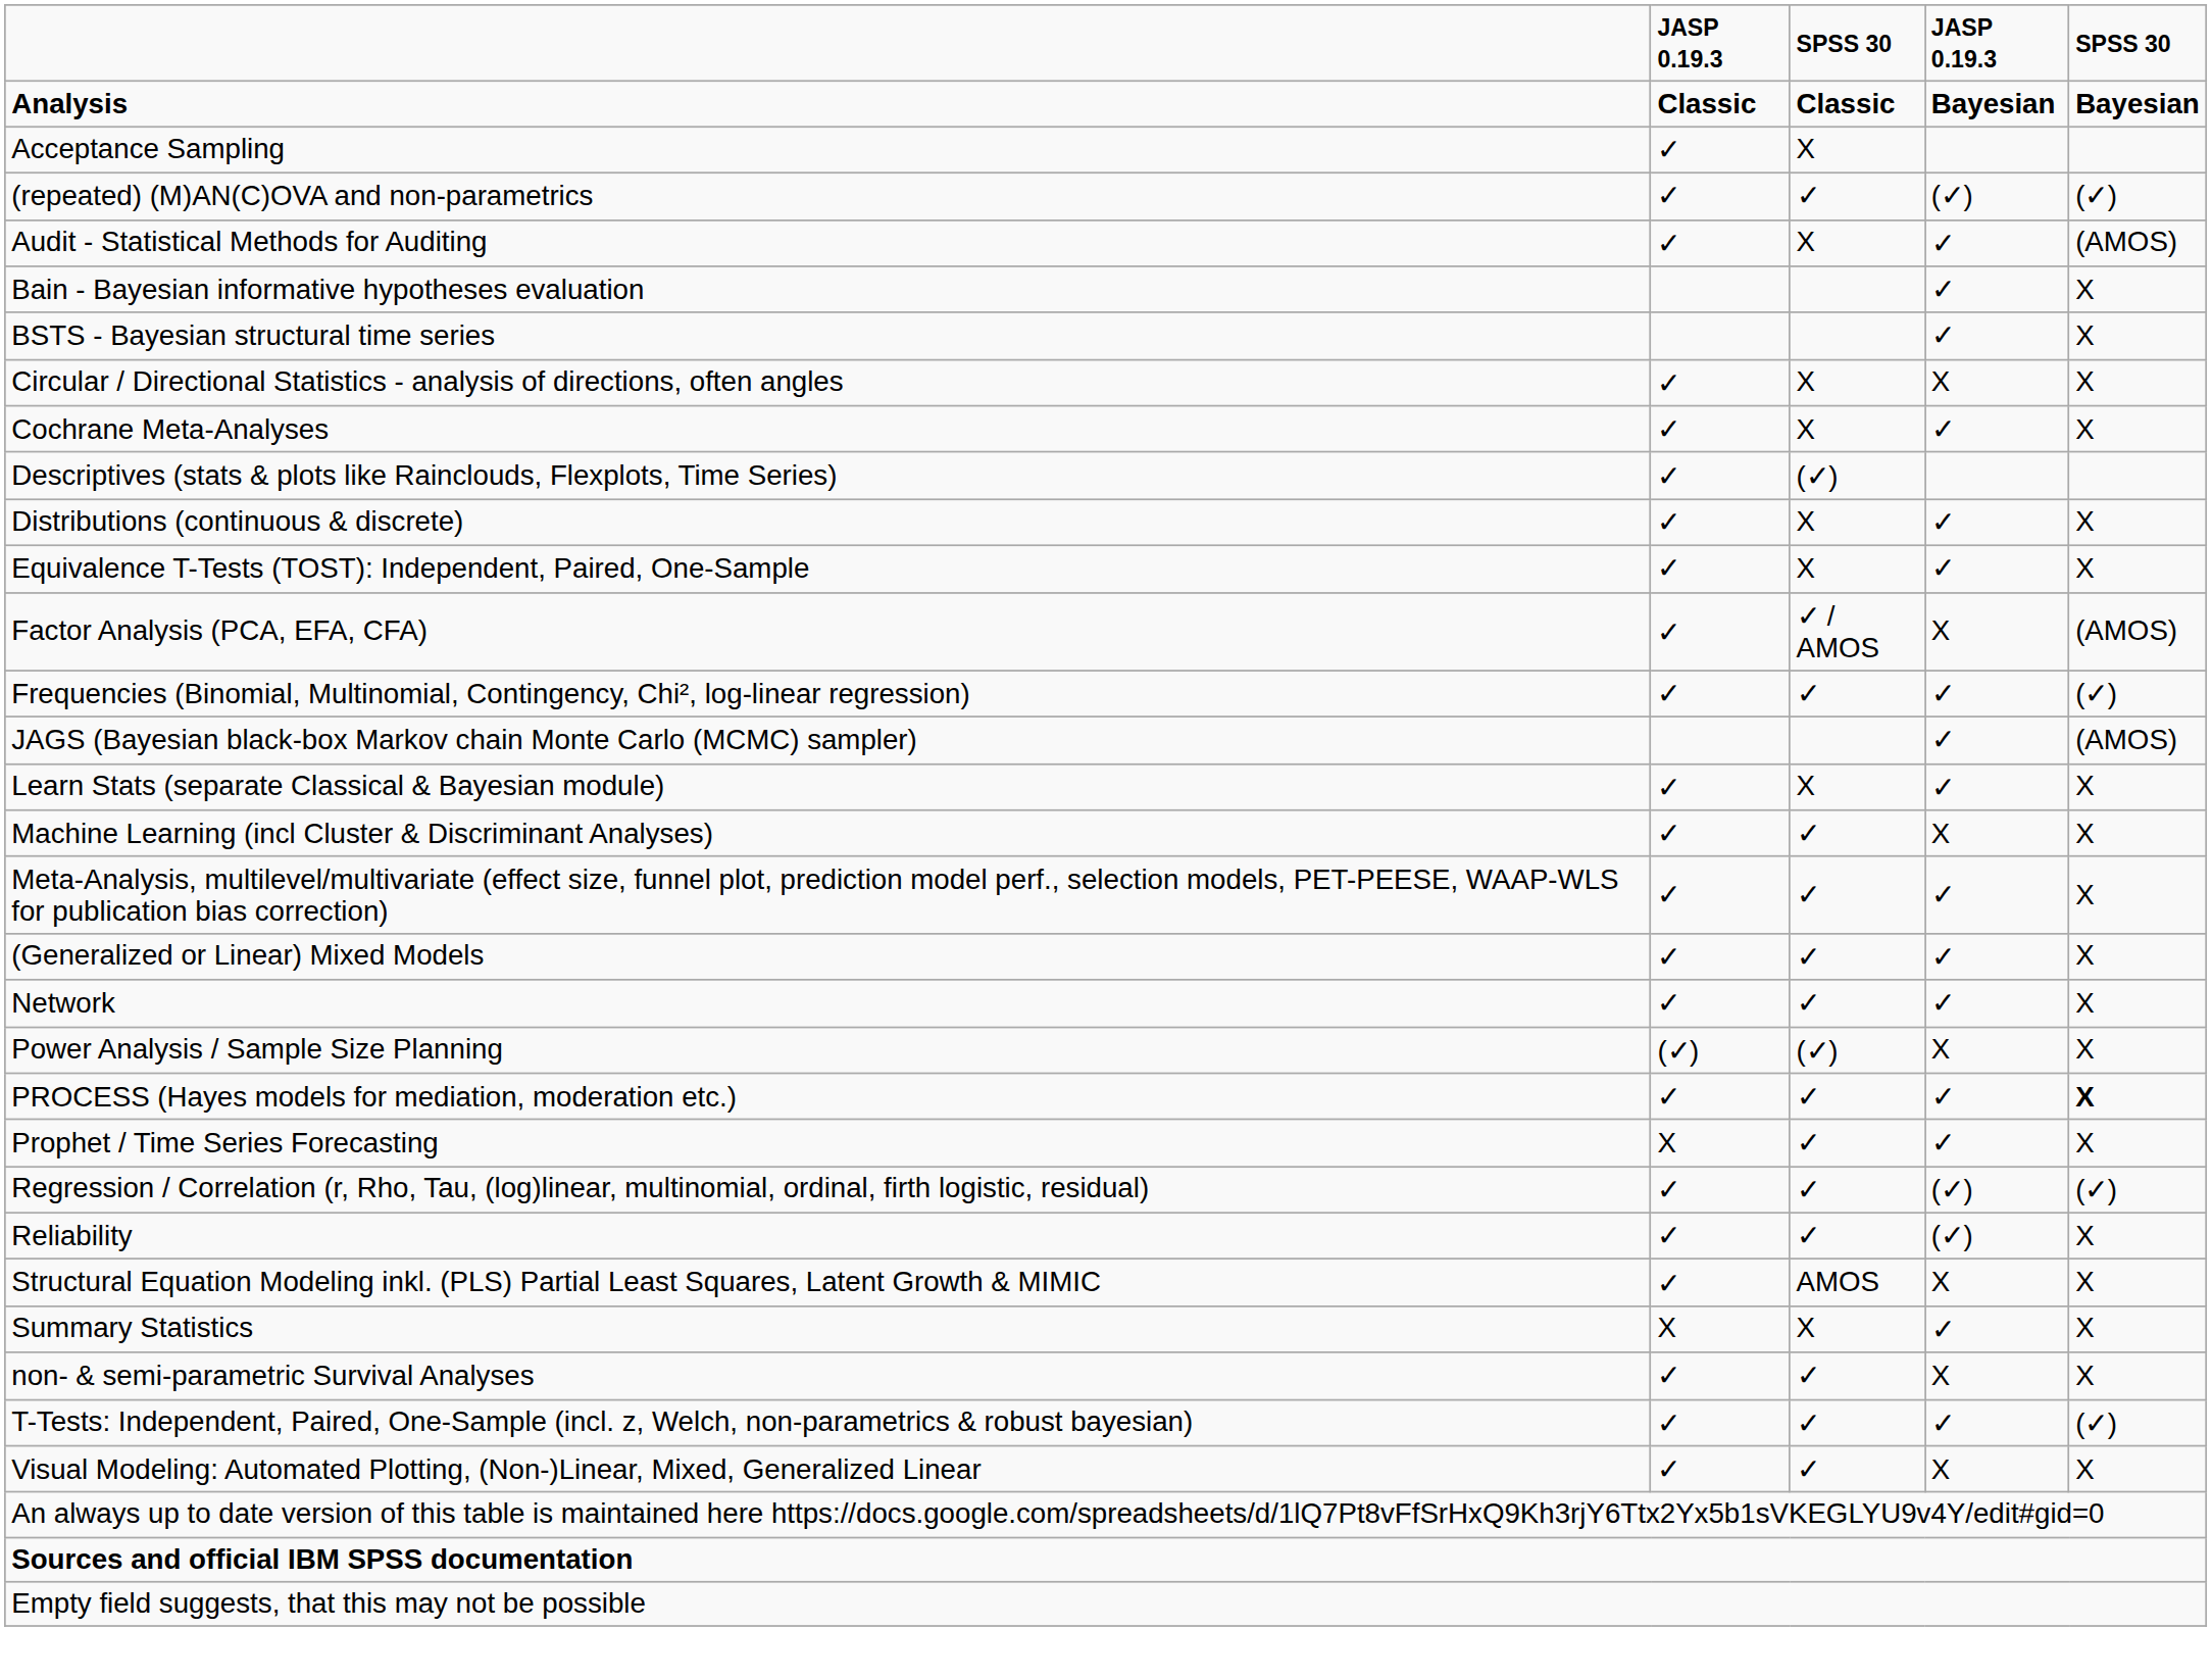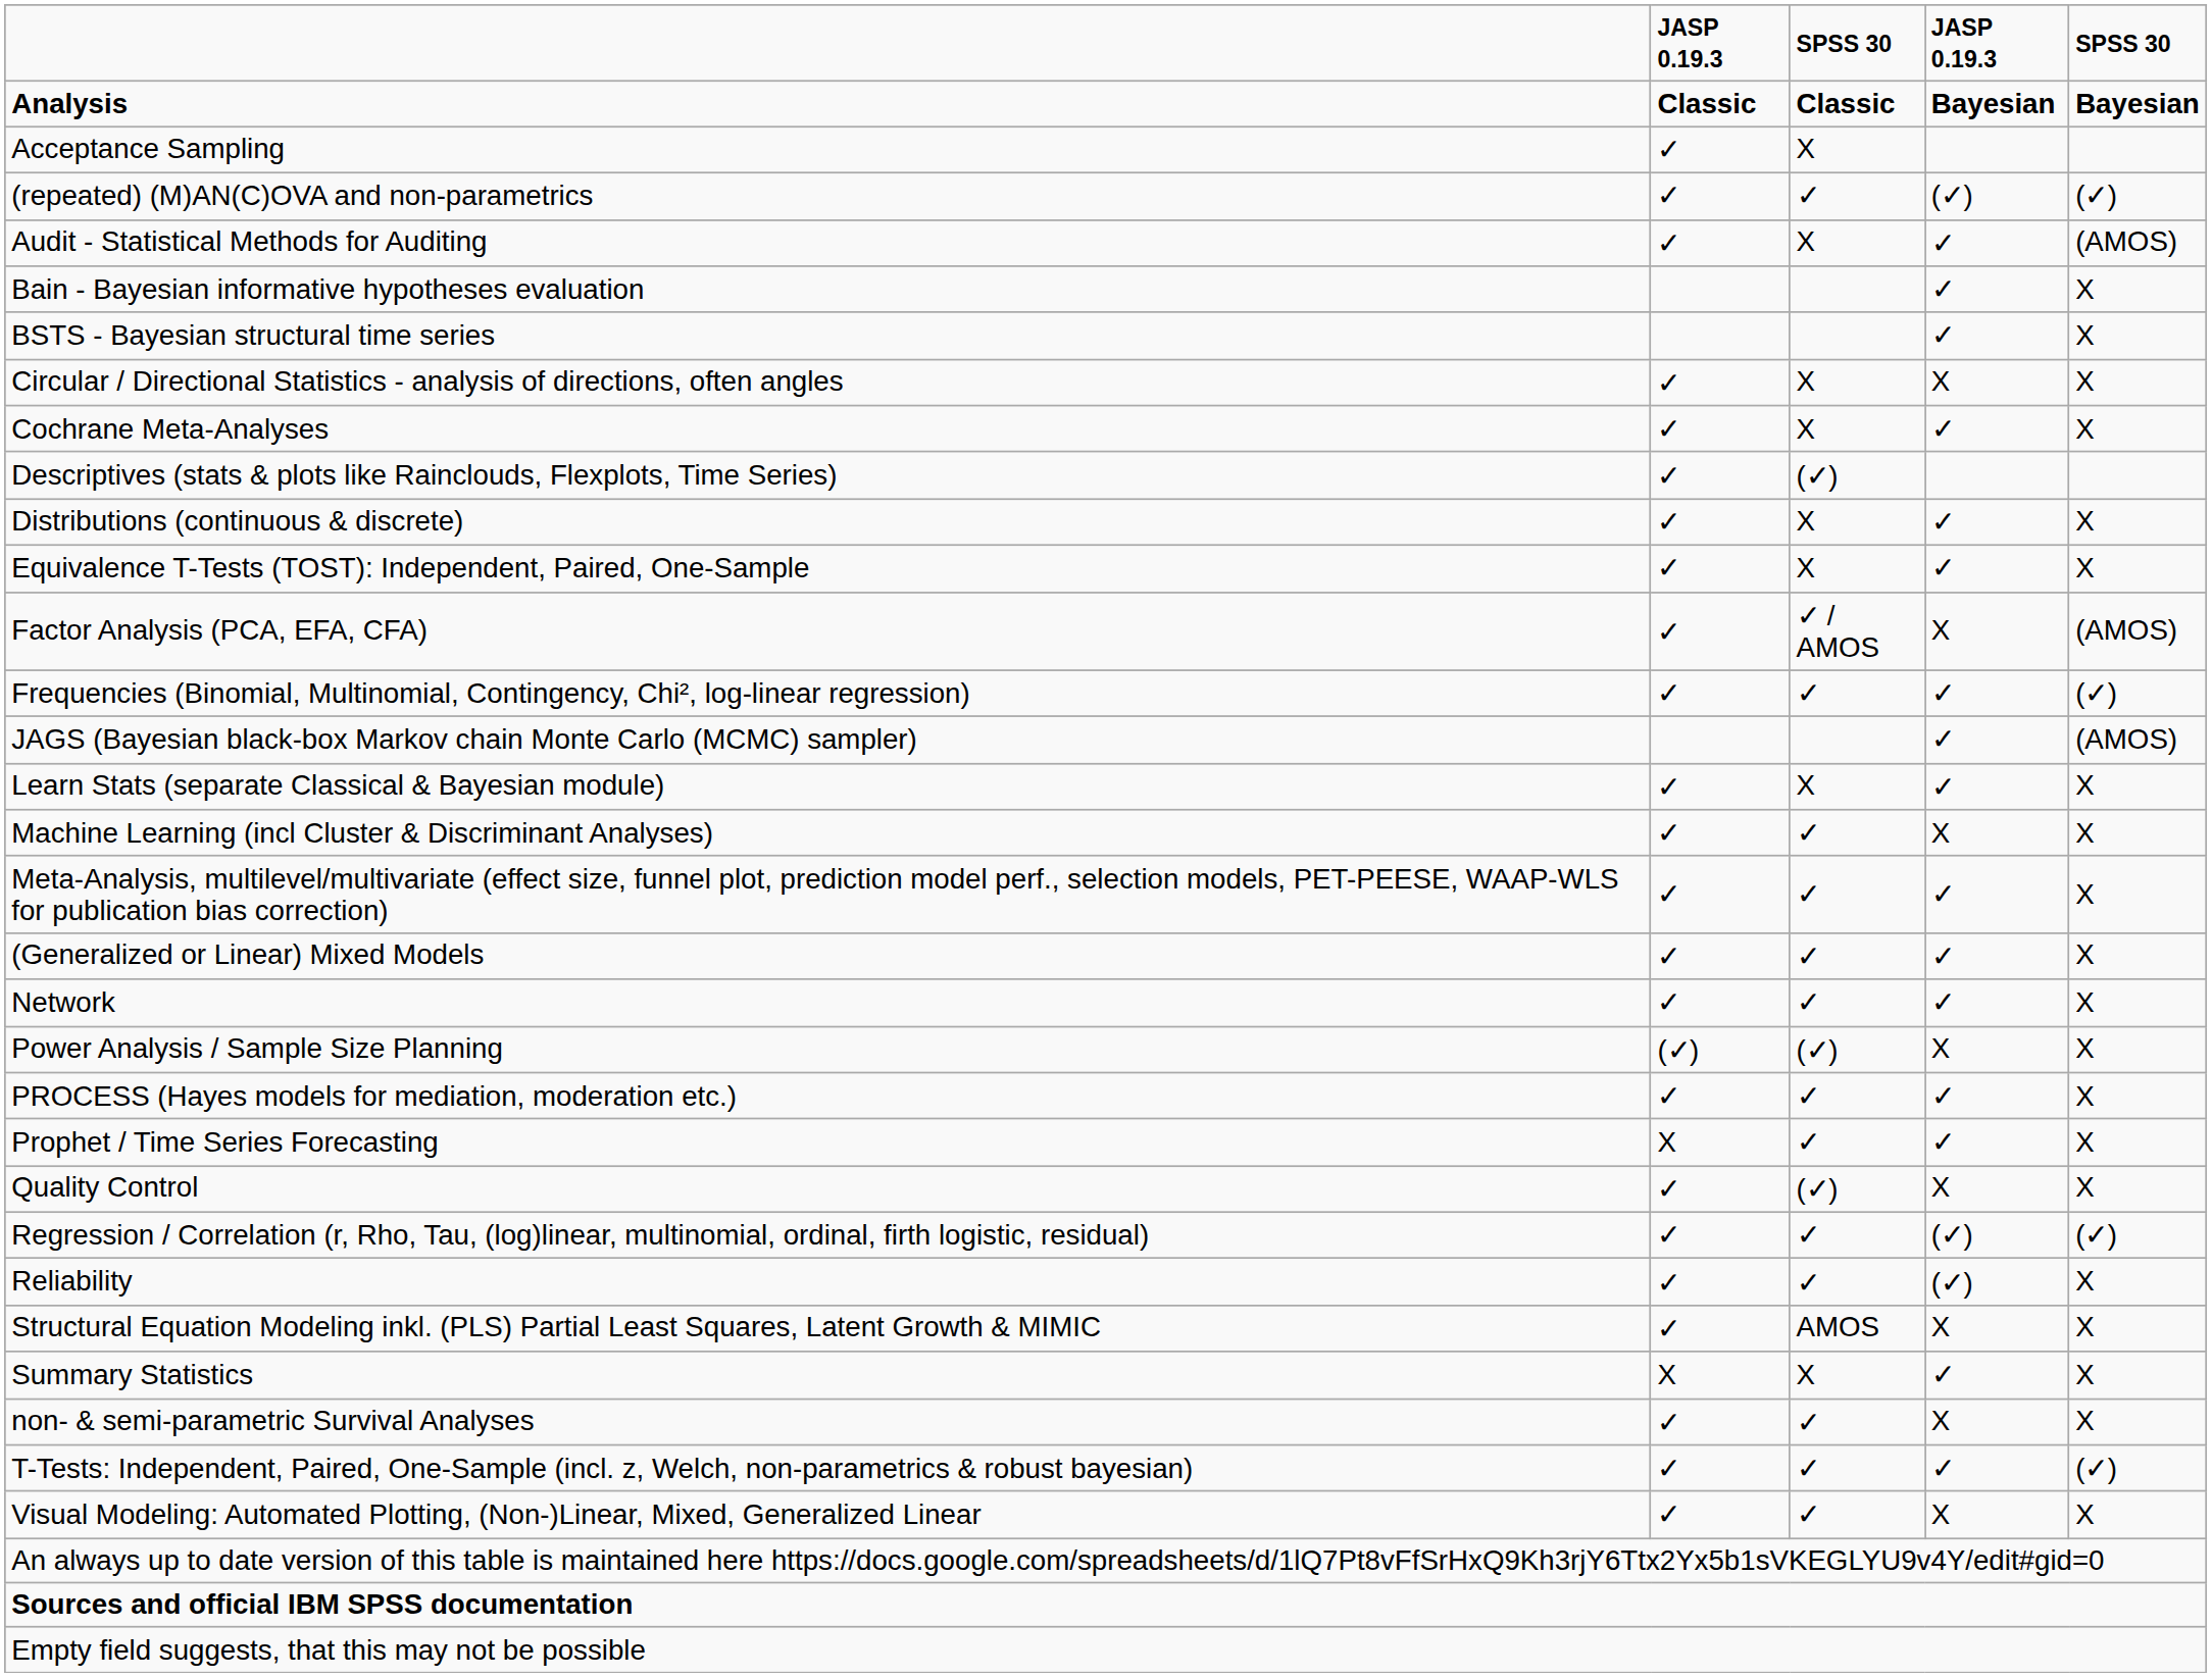 <table class="wikitable">
 <tr>
 <td></td>
 <td><strong><small>JASP 0.19.3</small></strong></td>
 <td><strong><small>SPSS 30</small></strong></td>
 <td><strong><small>JASP 0.19.3</small></strong></td>
 <td><strong><small>SPSS 30</small></strong></td>
 </tr>
 <tr>
 <td><strong>Analysis</strong></td>
 <td><strong>Classic</strong></td>
 <td><strong>Classic</strong></td>
 <td><strong>Bayesian</strong></td>
 <td><strong>Bayesian</strong></td>
 </tr>
 <tr>
 <td>Acceptance Sampling</td>
 <td>✓</td>
 <td>X</td>
 <td></td>
 <td></td>
 </tr>
 <tr>
 <td>(repeated) (M)AN(C)OVA and non-parametrics</td>
 <td>✓</td>
 <td>✓</td>
 <td>(✓)</td>
 <td>(✓)</td>
 </tr>
 <tr>
 <td>Audit - Statistical Methods for Auditing</td>
 <td>✓</td>
 <td>X</td>
 <td>✓</td>
 <td>(AMOS)</td>
 </tr>
 <tr>
 <td>Bain - Bayesian informative hypotheses evaluation</td>
 <td></td>
 <td></td>
 <td>✓</td>
 <td>X</td>
 </tr>
 <tr>
 <td>BSTS - Bayesian structural time series</td>
 <td></td>
 <td></td>
 <td>✓</td>
 <td>X</td>
 </tr>
 <tr>
 <td>Circular / Directional Statistics - analysis of directions, often angles</td>
 <td>✓</td>
 <td>X</td>
 <td>X</td>
 <td>X</td>
 </tr>
 <tr>
 <td>Cochrane Meta-Analyses</td>
 <td>✓</td>
 <td>X</td>
 <td>✓</td>
 <td>X</td>
 </tr>
 <tr>
 <td>Descriptives (stats & plots like Rainclouds, Flexplots, Time Series)</td>
 <td>✓</td>
 <td>(✓)</td>
 <td></td>
 <td></td>
 </tr>
 <tr>
 <td>Distributions (continuous & discrete)</td>
 <td>✓</td>
 <td>X</td>
 <td>✓</td>
 <td>X</td>
 </tr>
 <tr>
 <td>Equivalence T-Tests (TOST): Independent, Paired, One-Sample</td>
 <td>✓</td>
 <td>X</td>
 <td>✓</td>
 <td>X</td>
 </tr>
 <tr>
 <td>Factor Analysis (PCA, EFA, CFA)</td>
 <td>✓</td>
 <td>✓ / AMOS</td>
 <td>X</td>
 <td>(AMOS)</td>
 </tr>
 <tr>
 <td>Frequencies (Binomial, Multinomial, Contingency, Chi², log-linear regression)</td>
 <td>✓</td>
 <td>✓</td>
 <td>✓</td>
 <td>(✓)</td>
 </tr>
 <tr>
 <td>JAGS (Bayesian black-box Markov chain Monte Carlo (MCMC) sampler)</td>
 <td></td>
 <td></td>
 <td>✓</td>
 <td>(AMOS)</td>
 </tr>
 <tr>
 <td>Learn Stats (separate Classical & Bayesian module)</td>
 <td>✓</td>
 <td>X</td>
 <td>✓</td>
 <td>X</td>
 </tr>
 <tr>
 <td>Machine Learning (incl Cluster & Discriminant Analyses)</td>
 <td>✓</td>
 <td>✓</td>
 <td>X</td>
 <td>X</td>
 </tr>
 <tr>
 <td>Meta-Analysis, multilevel/multivariate (effect size, funnel plot, prediction model perf., selection models, PET-PEESE, WAAP-WLS for publication bias correction)</td>
 <td>✓</td>
 <td>✓</td>
 <td>✓</td>
 <td>X</td>
 </tr>
 <tr>
 <td>(Generalized or Linear) Mixed Models</td>
 <td>✓</td>
 <td>✓</td>
 <td>✓</td>
 <td>X</td>
 </tr>
 <tr>
 <td>Network</td>
 <td>✓</td>
 <td>✓</td>
 <td>✓</td>
 <td>X</td>
 </tr>
 <tr>
 <td>Power Analysis / Sample Size Planning</td>
 <td>(✓)</td>
 <td>(✓)</td>
 <td>X</td>
 <td>X</td>
 </tr>
 <tr>
 <td>PROCESS (Hayes models for mediation, moderation etc.)</td>
 <td>✓</td>
 <td>✓</td>
 <td>✓</td>
-<td><strong>X</strong></td>
+<td>X</td>
 </tr>
 <tr>
 <td>Prophet / Time Series Forecasting</td>
 <td>X</td>
 <td>✓</td>
 <td>✓</td>
+<td>X</td>
+</tr>
+<tr>
+<td>Quality Control</td>
+<td>✓</td>
+<td>(✓)</td>
+<td>X</td>
 <td>X</td>
 </tr>
 <tr>
 <td>Regression / Correlation (r, Rho, Tau, (log)linear, multinomial, ordinal, firth logistic, residual)</td>
 <td>✓</td>
 <td>✓</td>
 <td>(✓)</td>
 <td>(✓)</td>
 </tr>
 <tr>
 <td>Reliability</td>
 <td>✓</td>
 <td>✓</td>
 <td>(✓)</td>
 <td>X</td>
 </tr>
 <tr>
 <td>Structural Equation Modeling inkl. (PLS) Partial Least Squares, Latent Growth & MIMIC</td>
 <td>✓</td>
 <td>AMOS</td>
 <td>X</td>
 <td>X</td>
 </tr>
 <tr>
 <td>Summary Statistics</td>
 <td>X</td>
 <td>X</td>
 <td>✓</td>
 <td>X</td>
 </tr>
 <tr>
 <td>non- & semi-parametric Survival Analyses</td>
 <td>✓</td>
 <td>✓</td>
 <td>X</td>
 <td>X</td>
 </tr>
 <tr>
 <td>T-Tests: Independent, Paired, One-Sample (incl. z, Welch, non-parametrics & robust bayesian)</td>
 <td>✓</td>
 <td>✓</td>
 <td>✓</td>
 <td>(✓)</td>
 </tr>
 <tr>
 <td>Visual Modeling: Automated Plotting, (Non-)Linear, Mixed, Generalized Linear</td>
 <td>✓</td>
 <td>✓</td>
 <td>X</td>
 <td>X</td>
 </tr>
 <tr>
 <td colspan="5">An always up to date version of this table is maintained here https://docs.google.com/spreadsheets/d/1lQ7Pt8vFfSrHxQ9Kh3rjY6Ttx2Yx5b1sVKEGLYU9v4Y/edit#gid=0</td>
 </tr>
 <tr>
 <td colspan="5" rowspan="1"><strong>Sources</strong> <strong>and official IBM SPSS documentation</strong></td>
 </tr>
 <tr>
 <td colspan="5" rowspan="1">Empty field suggests, that this may not be possible</td>
 </tr>
 </table>
